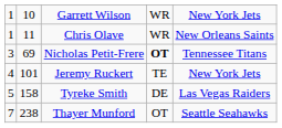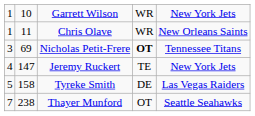 <table class="wikitable" style="text-align:center">
 <tr>
 <td>1</td>
 <td>10</td>
 <td><a href='#'>Garrett Wilson</a></td>
 <td>WR</td>
 <td><a href='#'>New York Jets</a></td>
 </tr>
 <tr>
 <td>1</td>
 <td>11</td>
 <td><a href='#'>Chris Olave</a></td>
 <td>WR</td>
 <td><a href='#'>New Orleans Saints</a></td>
 </tr>
 <tr>
 <td>3</td>
 <td>69</td>
 <td><a href='#'>Nicholas Petit-Frere</a></td>
 <td><strong>OT</strong></td>
 <td><a href='#'>Tennessee Titans</a></td>
 </tr>
 <tr>
 <td>4</td>
-<td>101</td>
+<td>147</td>
 <td><a href='#'>Jeremy Ruckert</a></td>
 <td>TE</td>
 <td><a href='#'>New York Jets</a></td>
 </tr>
 <tr>
 <td>5</td>
 <td>158</td>
 <td><a href='#'>Tyreke Smith</a></td>
 <td>DE</td>
 <td><a href='#'>Las Vegas Raiders</a></td>
 </tr>
 <tr>
 <td>7</td>
 <td>238</td>
 <td><a href='#'>Thayer Munford</a></td>
 <td>OT</td>
 <td><a href='#'>Seattle Seahawks</a></td>
 </tr>
 </table>
